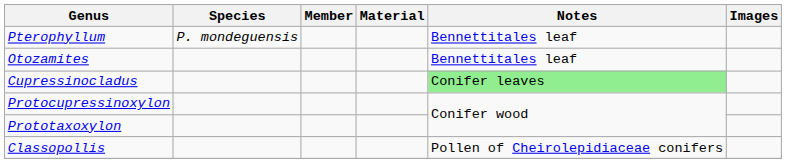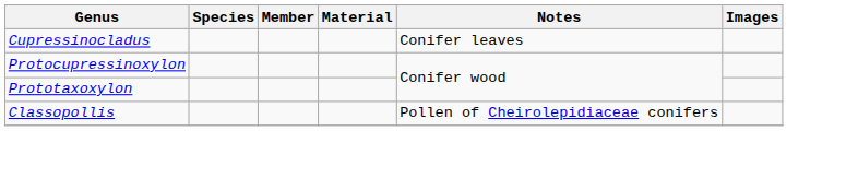 <table class="wikitable" align="center">
 <tr>
 <th>Genus</th>
 <th>Species</th>
 <th>Member</th>
 <th>Material</th>
 <th>Notes</th>
 <th>Images</th>
 </tr>
 <tr>
-<td><em><a href='#'>Pterophyllum</a></em></td>
-<td><em>P. mondeguensis</em></td>
-<td></td>
-<td></td>
-<td><a href='#'>Bennettitales</a> leaf</td>
-<td></td>
-</tr>
-<tr>
-<td><em><a href='#'>Otozamites</a></em></td>
-<td></td>
-<td></td>
-<td></td>
-<td><a href='#'>Bennettitales</a> leaf</td>
-<td></td>
-</tr>
-<tr>
 <td><em><a href='#'>Cupressinocladus</a></em></td>
 <td></td>
 <td></td>
 <td></td>
-<td style="background: lightgreen;">Conifer leaves</td>
+<td>Conifer leaves</td>
 <td></td>
 </tr>
 <tr>
 <td><em><a href='#'>Protocupressinoxylon</a></em></td>
 <td></td>
 <td></td>
 <td></td>
 <td rowspan="2">Conifer wood</td>
 <td></td>
 </tr>
 <tr>
 <td><em><a href='#'>Prototaxoxylon</a></em></td>
 <td></td>
 <td></td>
 <td></td>
 <td></td>
 </tr>
 <tr>
 <td><em><a href='#'>Classopollis</a></em></td>
 <td></td>
 <td></td>
 <td></td>
 <td>Pollen of <a href='#'>Cheirolepidiaceae</a> conifers</td>
 <td></td>
 </tr>
 <tr>
 </tr>
 </table>
